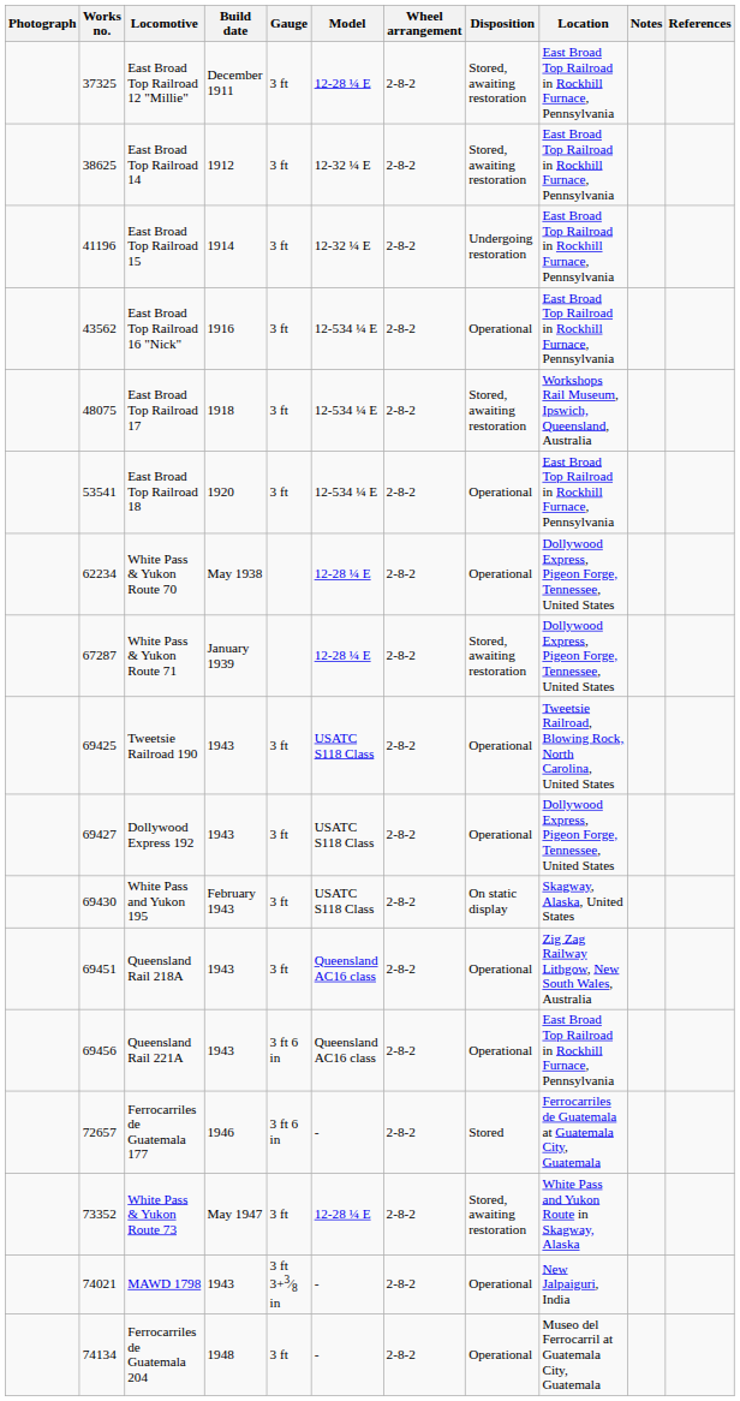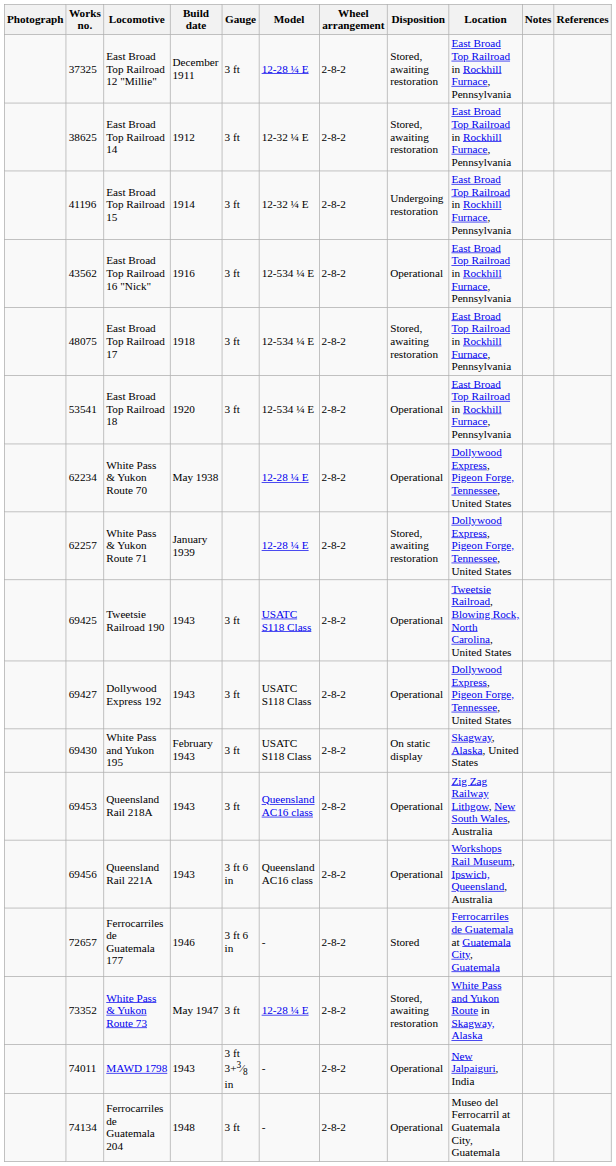 <table class="wikitable">
 <tr>
 <th>Photograph</th>
 <th>Works no.</th>
 <th>Locomotive</th>
 <th>Build date</th>
 <th>Gauge</th>
 <th>Model</th>
 <th>Wheel arrangement</th>
 <th>Disposition</th>
 <th>Location</th>
 <th>Notes</th>
 <th>References</th>
 </tr>
 <tr>
 <td></td>
 <td>37325</td>
 <td>East Broad Top Railroad 12 "Millie"</td>
 <td>December 1911</td>
 <td>3 ft</td>
 <td><a href='#'>12-28 ¼ E</a></td>
 <td>2-8-2</td>
 <td>Stored, awaiting restoration</td>
 <td><a href='#'>East Broad Top Railroad</a> in <a href='#'>Rockhill Furnace</a>, Pennsylvania</td>
 <td></td>
 <td></td>
 </tr>
 <tr>
 <td></td>
 <td>38625</td>
 <td>East Broad Top Railroad 14</td>
 <td>1912</td>
 <td>3 ft</td>
 <td>12-32 ¼ E</td>
 <td>2-8-2</td>
 <td>Stored, awaiting restoration</td>
 <td><a href='#'>East Broad Top Railroad</a> in <a href='#'>Rockhill Furnace</a>, Pennsylvania</td>
 <td></td>
 <td></td>
 </tr>
 <tr>
 <td></td>
 <td>41196</td>
 <td>East Broad Top Railroad 15</td>
 <td>1914</td>
 <td>3 ft</td>
 <td>12-32 ¼ E</td>
 <td>2-8-2</td>
 <td>Undergoing restoration</td>
 <td><a href='#'>East Broad Top Railroad</a> in <a href='#'>Rockhill Furnace</a>, Pennsylvania</td>
 <td></td>
 <td></td>
 </tr>
 <tr>
 <td></td>
 <td>43562</td>
 <td>East Broad Top Railroad 16 "Nick"</td>
 <td>1916</td>
 <td>3 ft</td>
 <td>12-534 ¼ E</td>
 <td>2-8-2</td>
 <td>Operational</td>
 <td><a href='#'>East Broad Top Railroad</a> in <a href='#'>Rockhill Furnace</a>, Pennsylvania</td>
 <td></td>
 <td></td>
 </tr>
 <tr>
 <td></td>
 <td>48075</td>
 <td>East Broad Top Railroad 17</td>
 <td>1918</td>
 <td>3 ft</td>
 <td>12-534 ¼ E</td>
 <td>2-8-2</td>
 <td>Stored, awaiting restoration</td>
-<td><a href='#'>Workshops Rail Museum</a>, <a href='#'>Ipswich, Queensland</a>, Australia</td>
+<td><a href='#'>East Broad Top Railroad</a> in <a href='#'>Rockhill Furnace</a>, Pennsylvania</td>
 <td></td>
 <td></td>
 </tr>
 <tr>
 <td></td>
 <td>53541</td>
 <td>East Broad Top Railroad 18</td>
 <td>1920</td>
 <td>3 ft</td>
 <td>12-534 ¼ E</td>
 <td>2-8-2</td>
 <td>Operational</td>
 <td><a href='#'>East Broad Top Railroad</a> in <a href='#'>Rockhill Furnace</a>, Pennsylvania</td>
 <td></td>
 <td></td>
 </tr>
 <tr>
 <td></td>
 <td>62234</td>
 <td>White Pass & Yukon Route 70</td>
 <td>May 1938</td>
 <td></td>
 <td><a href='#'>12-28 ¼ E</a></td>
 <td>2-8-2</td>
 <td>Operational</td>
 <td><a href='#'>Dollywood Express</a>, <a href='#'>Pigeon Forge, Tennessee</a>, United States</td>
 <td></td>
 <td></td>
 </tr>
 <tr>
 <td></td>
-<td>67287</td>
+<td>62257</td>
 <td>White Pass & Yukon Route 71</td>
 <td>January 1939</td>
 <td></td>
 <td><a href='#'>12-28 ¼ E</a></td>
 <td>2-8-2</td>
 <td>Stored, awaiting restoration</td>
 <td><a href='#'>Dollywood Express</a>, <a href='#'>Pigeon Forge, Tennessee</a>, United States</td>
 <td></td>
 <td></td>
 </tr>
 <tr>
 <td></td>
 <td>69425</td>
 <td>Tweetsie Railroad 190</td>
 <td>1943</td>
 <td>3 ft</td>
 <td><a href='#'>USATC S118 Class</a></td>
 <td>2-8-2</td>
 <td>Operational</td>
 <td><a href='#'>Tweetsie Railroad</a>, <a href='#'>Blowing Rock, North Carolina</a>, United States</td>
 <td></td>
 <td></td>
 </tr>
 <tr>
 <td></td>
 <td>69427</td>
 <td>Dollywood Express 192</td>
 <td>1943</td>
 <td>3 ft</td>
 <td>USATC S118 Class</td>
 <td>2-8-2</td>
 <td>Operational</td>
 <td><a href='#'>Dollywood Express</a>, <a href='#'>Pigeon Forge, Tennessee</a>, United States</td>
 <td></td>
 <td></td>
 </tr>
 <tr>
 <td></td>
 <td>69430</td>
 <td>White Pass and Yukon 195</td>
 <td>February 1943</td>
 <td>3 ft</td>
 <td>USATC S118 Class</td>
 <td>2-8-2</td>
 <td>On static display</td>
 <td><a href='#'>Skagway</a>, <a href='#'>Alaska</a>, United States</td>
 <td></td>
 <td></td>
 </tr>
 <tr>
 <td></td>
-<td>69451</td>
+<td>69453</td>
 <td>Queensland Rail 218A</td>
 <td>1943</td>
 <td>3 ft</td>
 <td><a href='#'>Queensland AC16 class</a></td>
 <td>2-8-2</td>
 <td>Operational</td>
 <td><a href='#'>Zig Zag Railway</a> <a href='#'>Lithgow</a>, <a href='#'>New South Wales</a>, Australia</td>
 <td></td>
 <td></td>
 </tr>
 <tr>
 <td></td>
 <td>69456</td>
 <td>Queensland Rail 221A</td>
 <td>1943</td>
 <td>3 ft 6 in</td>
 <td>Queensland AC16 class</td>
 <td>2-8-2</td>
 <td>Operational</td>
-<td><a href='#'>East Broad Top Railroad</a> in <a href='#'>Rockhill Furnace</a>, Pennsylvania</td>
+<td><a href='#'>Workshops Rail Museum</a>, <a href='#'>Ipswich, Queensland</a>, Australia</td>
 <td></td>
 <td></td>
 </tr>
 <tr>
 <td></td>
 <td>72657</td>
 <td>Ferrocarriles de Guatemala 177</td>
 <td>1946</td>
 <td>3 ft 6 in</td>
 <td>-</td>
 <td>2-8-2</td>
 <td>Stored</td>
 <td><a href='#'>Ferrocarriles de Guatemala</a> at <a href='#'>Guatemala City</a>, <a href='#'>Guatemala</a></td>
 <td></td>
 <td></td>
 </tr>
 <tr>
 <td></td>
 <td>73352</td>
 <td><a href='#'>White Pass & Yukon Route 73</a></td>
 <td>May 1947</td>
 <td>3 ft</td>
 <td><a href='#'>12-28 ¼ E</a></td>
 <td>2-8-2</td>
 <td>Stored, awaiting restoration</td>
 <td><a href='#'>White Pass and Yukon Route</a> in <a href='#'>Skagway, Alaska</a></td>
 <td></td>
 <td></td>
 </tr>
 <tr>
 <td></td>
-<td>74021</td>
+<td>74011</td>
 <td><a href='#'>MAWD 1798</a></td>
 <td>1943</td>
 <td>3 ft 3+<sup>3</sup>⁄<sub>8</sub> in</td>
 <td>-</td>
 <td>2-8-2</td>
 <td>Operational</td>
 <td><a href='#'>New Jalpaiguri</a>, India</td>
 <td></td>
 <td></td>
 </tr>
 <tr>
 <td></td>
 <td>74134</td>
 <td>Ferrocarriles de Guatemala 204</td>
 <td>1948</td>
 <td>3 ft</td>
 <td>-</td>
 <td>2-8-2</td>
 <td>Operational</td>
 <td>Museo del Ferrocarril at Guatemala City, Guatemala</td>
 <td></td>
 <td></td>
 </tr>
 </table>
